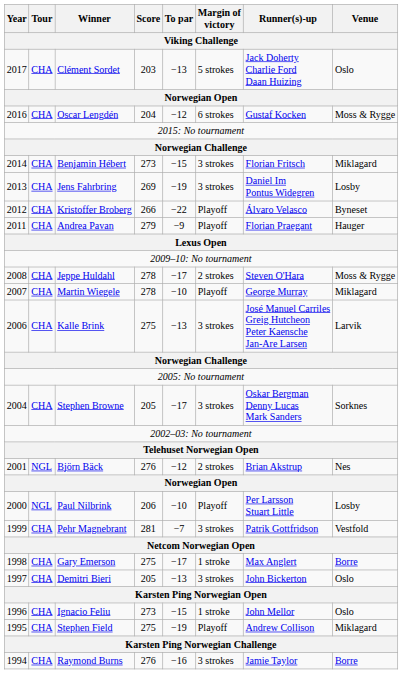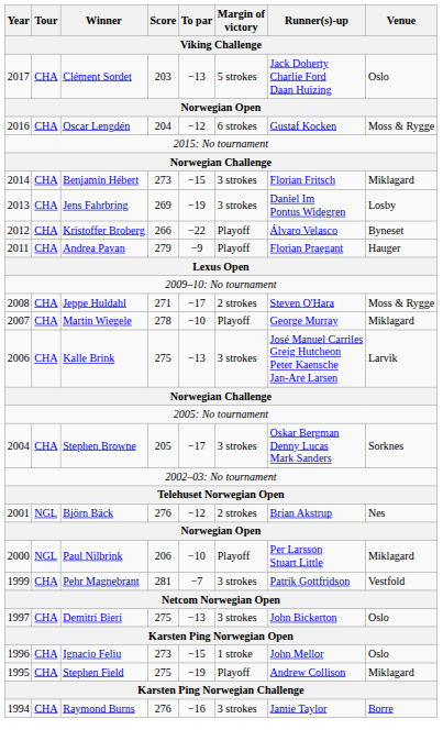 <table class=wikitable style="font-size:95%">
 <tr>
 <th>Year</th>
 <th>Tour</th>
 <th>Winner</th>
 <th>Score</th>
 <th>To par</th>
 <th>Margin of<br>victory</th>
 <th>Runner(s)-up</th>
 <th>Venue</th>
 </tr>
 <tr>
 <th colspan=8>Viking Challenge</th>
 </tr>
 <tr>
 <td>2017</td>
 <td><a href='#'>CHA</a></td>
 <td> <a href='#'>Clément Sordet</a></td>
 <td align=center>203</td>
 <td align=center>−13</td>
 <td>5 strokes</td>
 <td> <a href='#'>Jack Doherty</a><br> <a href='#'>Charlie Ford</a><br> <a href='#'>Daan Huizing</a></td>
 <td>Oslo</td>
 </tr>
 <tr>
 <th colspan=8>Norwegian Open</th>
 </tr>
 <tr>
 <td>2016</td>
 <td><a href='#'>CHA</a></td>
 <td> <a href='#'>Oscar Lengdén</a></td>
 <td align=center>204</td>
 <td align=center>−12</td>
 <td>6 strokes</td>
 <td> <a href='#'>Gustaf Kocken</a></td>
 <td>Moss & Rygge</td>
 </tr>
 <tr>
 <td colspan=8 align=center><em>2015: No tournament</em></td>
 </tr>
 <tr>
 <th colspan=8>Norwegian Challenge</th>
 </tr>
 <tr>
 <td>2014</td>
 <td><a href='#'>CHA</a></td>
 <td> <a href='#'>Benjamin Hébert</a></td>
 <td align=center>273</td>
 <td align=center>−15</td>
 <td>3 strokes</td>
 <td> <a href='#'>Florian Fritsch</a></td>
 <td>Miklagard</td>
 </tr>
 <tr>
 <td>2013</td>
 <td><a href='#'>CHA</a></td>
 <td> <a href='#'>Jens Fahrbring</a></td>
 <td align=center>269</td>
 <td align=center>−19</td>
 <td>3 strokes</td>
 <td> <a href='#'>Daniel Im</a><br> <a href='#'>Pontus Widegren</a></td>
 <td>Losby</td>
 </tr>
 <tr>
 <td>2012</td>
 <td><a href='#'>CHA</a></td>
 <td> <a href='#'>Kristoffer Broberg</a></td>
 <td align=center>266</td>
 <td align=center>−22</td>
 <td>Playoff</td>
 <td> <a href='#'>Álvaro Velasco</a></td>
 <td>Byneset</td>
 </tr>
 <tr>
 <td>2011</td>
 <td><a href='#'>CHA</a></td>
 <td> <a href='#'>Andrea Pavan</a></td>
 <td align=center>279</td>
 <td align=center>−9</td>
 <td>Playoff</td>
 <td> <a href='#'>Florian Praegant</a></td>
 <td>Hauger</td>
 </tr>
 <tr>
 <th colspan=8>Lexus Open</th>
 </tr>
 <tr>
 <td colspan=8 align=center><em>2009–10: No tournament</em></td>
 </tr>
 <tr>
 <td>2008</td>
 <td><a href='#'>CHA</a></td>
 <td> <a href='#'>Jeppe Huldahl</a></td>
-<td align=center>278</td>
+<td align=center>271</td>
 <td align=center>−17</td>
 <td>2 strokes</td>
 <td> <a href='#'>Steven O'Hara</a></td>
 <td>Moss & Rygge</td>
 </tr>
 <tr>
 <td>2007</td>
 <td><a href='#'>CHA</a></td>
 <td> <a href='#'>Martin Wiegele</a></td>
 <td align=center>278</td>
 <td align=center>−10</td>
 <td>Playoff</td>
 <td> <a href='#'>George Murray</a></td>
 <td>Miklagard</td>
 </tr>
 <tr>
 <td>2006</td>
 <td><a href='#'>CHA</a></td>
 <td> <a href='#'>Kalle Brink</a></td>
 <td align=center>275</td>
 <td align=center>−13</td>
 <td>3 strokes</td>
 <td> <a href='#'>José Manuel Carriles</a><br> <a href='#'>Greig Hutcheon</a><br> <a href='#'>Peter Kaensche</a><br> <a href='#'>Jan-Are Larsen</a></td>
 <td>Larvik</td>
 </tr>
 <tr>
 <th colspan=8>Norwegian Challenge</th>
 </tr>
 <tr>
 <td colspan=8 align=center><em>2005: No tournament</em></td>
 </tr>
 <tr>
 <td>2004</td>
 <td><a href='#'>CHA</a></td>
 <td> <a href='#'>Stephen Browne</a></td>
 <td align=center>205</td>
 <td align=center>−17</td>
 <td>3 strokes</td>
 <td> <a href='#'>Oskar Bergman</a><br> <a href='#'>Denny Lucas</a><br> <a href='#'>Mark Sanders</a></td>
 <td>Sorknes</td>
 </tr>
 <tr>
 <td colspan=8 align=center><em>2002–03: No tournament</em></td>
 </tr>
 <tr>
 <th colspan=8>Telehuset Norwegian Open</th>
 </tr>
 <tr>
 <td>2001</td>
 <td><a href='#'>NGL</a></td>
 <td> <a href='#'>Björn Bäck</a></td>
 <td align=center>276</td>
 <td align=center>−12</td>
 <td>2 strokes</td>
 <td> <a href='#'>Brian Akstrup</a></td>
 <td>Nes</td>
 </tr>
 <tr>
 <th colspan=8>Norwegian Open</th>
 </tr>
 <tr>
 <td>2000</td>
 <td><a href='#'>NGL</a></td>
 <td> <a href='#'>Paul Nilbrink</a></td>
 <td align=center>206</td>
 <td align=center>−10</td>
 <td>Playoff</td>
 <td> <a href='#'>Per Larsson</a><br> <a href='#'>Stuart Little</a></td>
-<td>Losby</td>
+<td>Miklagard</td>
 </tr>
 <tr>
 <td>1999</td>
 <td><a href='#'>CHA</a></td>
 <td> <a href='#'>Pehr Magnebrant</a></td>
 <td align=center>281</td>
 <td align=center>−7</td>
 <td>3 strokes</td>
 <td> <a href='#'>Patrik Gottfridson</a></td>
 <td>Vestfold</td>
 </tr>
 <tr>
 <th colspan=8>Netcom Norwegian Open</th>
 </tr>
 <tr>
-<td>1998</td>
-<td><a href='#'>CHA</a></td>
-<td> <a href='#'>Gary Emerson</a></td>
-<td align=center>275</td>
-<td align=center>−17</td>
-<td>1 stroke</td>
-<td> <a href='#'>Max Anglert</a></td>
-<td><a href='#'>Borre</a></td>
-</tr>
-<tr>
 <td>1997</td>
 <td><a href='#'>CHA</a></td>
 <td> <a href='#'>Demitri Bieri</a></td>
-<td align=center>205</td>
+<td align=center>275</td>
 <td align=center>−13</td>
 <td>3 strokes</td>
 <td> <a href='#'>John Bickerton</a></td>
 <td>Oslo</td>
 </tr>
 <tr>
 <th colspan=8>Karsten Ping Norwegian Open</th>
 </tr>
 <tr>
 <td>1996</td>
 <td><a href='#'>CHA</a></td>
 <td> <a href='#'>Ignacio Feliu</a></td>
 <td align=center>273</td>
 <td align=center>−15</td>
 <td>1 stroke</td>
 <td> <a href='#'>John Mellor</a></td>
 <td>Oslo</td>
 </tr>
 <tr>
 <td>1995</td>
 <td><a href='#'>CHA</a></td>
 <td> <a href='#'>Stephen Field</a></td>
 <td align=center>275</td>
 <td align=center>−19</td>
 <td>Playoff</td>
 <td> <a href='#'>Andrew Collison</a></td>
 <td>Miklagard</td>
 </tr>
 <tr>
 <th colspan=8>Karsten Ping Norwegian Challenge</th>
 </tr>
 <tr>
 <td>1994</td>
 <td><a href='#'>CHA</a></td>
 <td> <a href='#'>Raymond Burns</a></td>
 <td align=center>276</td>
 <td align=center>−16</td>
 <td>3 strokes</td>
 <td> <a href='#'>Jamie Taylor</a></td>
 <td><a href='#'>Borre</a></td>
 </tr>
 </table>
